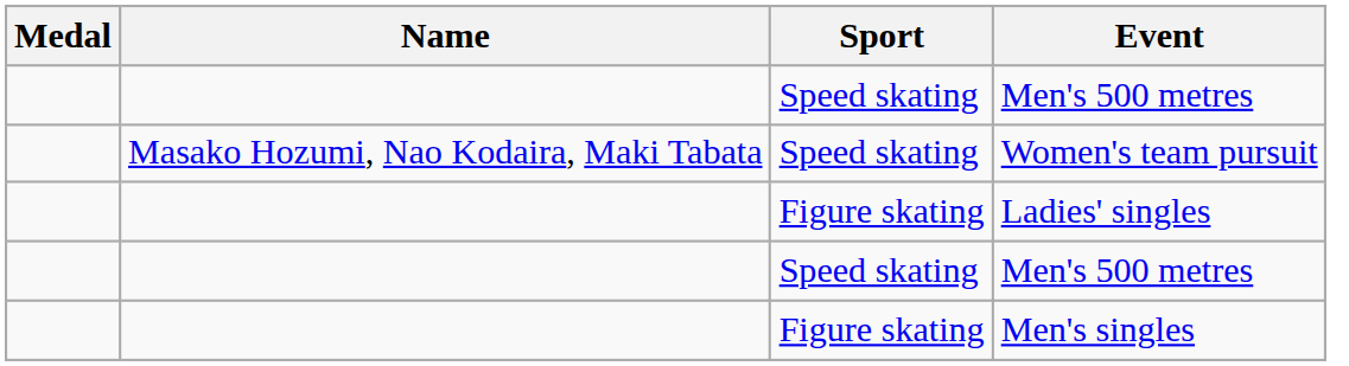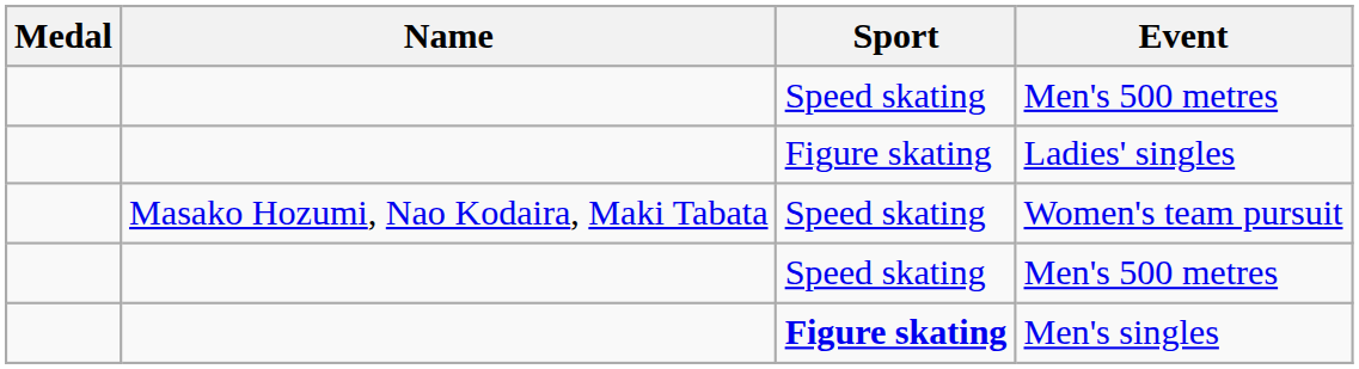 <table class="wikitable sortable" style="font-size:90%">
 <tr>
 <th>Medal</th>
 <th>Name</th>
 <th>Sport</th>
 <th>Event</th>
 </tr>
 <tr>
 <td></td>
 <td></td>
 <td><a href='#'>Speed skating</a></td>
 <td><a href='#'>Men's 500 metres</a></td>
 </tr>
 <tr>
 <td></td>
+<td></td>
+<td><a href='#'>Figure skating</a></td>
+<td><a href='#'>Ladies' singles</a></td>
+</tr>
+<tr>
+<td></td>
 <td><a href='#'>Masako Hozumi</a>, <a href='#'>Nao Kodaira</a>, <a href='#'>Maki Tabata</a></td>
 <td><a href='#'>Speed skating</a></td>
 <td><a href='#'>Women's team pursuit</a></td>
-</tr>
-<tr>
-<td></td>
-<td></td>
-<td><a href='#'>Figure skating</a></td>
-<td><a href='#'>Ladies' singles</a></td>
 </tr>
 <tr>
 <td></td>
 <td></td>
 <td><a href='#'>Speed skating</a></td>
 <td><a href='#'>Men's 500 metres</a></td>
 </tr>
 <tr>
 <td></td>
 <td></td>
-<td><a href='#'>Figure skating</a></td>
+<td><strong><a href='#'>Figure skating</a></strong></td>
 <td><a href='#'>Men's singles</a></td>
 </tr>
 </table>
